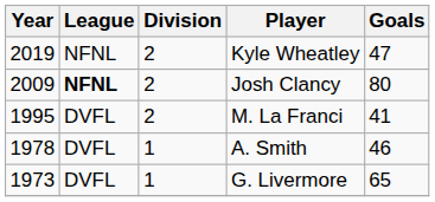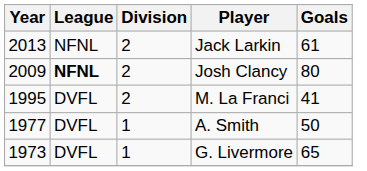 <table class="wikitable">
 <tr>
 <th>Year</th>
 <th>League</th>
 <th>Division</th>
 <th>Player</th>
 <th>Goals</th>
 </tr>
 <tr>
-<td>2019</td>
+<td>2013</td>
 <td>NFNL</td>
 <td>2</td>
-<td>Kyle Wheatley</td>
-<td>47</td>
+<td>Jack Larkin</td>
+<td>61</td>
 </tr>
 <tr>
 <td>2009</td>
 <td><strong>NFNL</strong></td>
 <td>2</td>
 <td>Josh Clancy</td>
 <td>80</td>
 </tr>
 <tr>
 <td>1995</td>
 <td>DVFL</td>
 <td>2</td>
 <td>M. La Franci</td>
 <td>41</td>
 </tr>
 <tr>
-<td>1978</td>
+<td>1977</td>
 <td>DVFL</td>
 <td>1</td>
 <td>A. Smith</td>
-<td>46</td>
+<td>50</td>
 </tr>
 <tr>
 <td>1973</td>
 <td>DVFL</td>
 <td>1</td>
 <td>G. Livermore</td>
 <td>65</td>
 </tr>
 <tr>
 </tr>
 </table>
